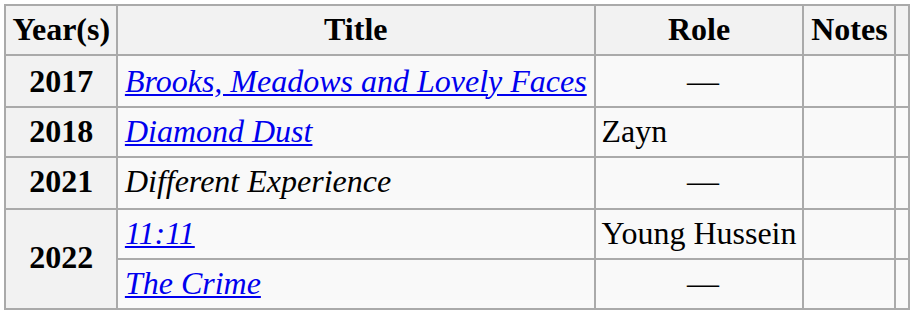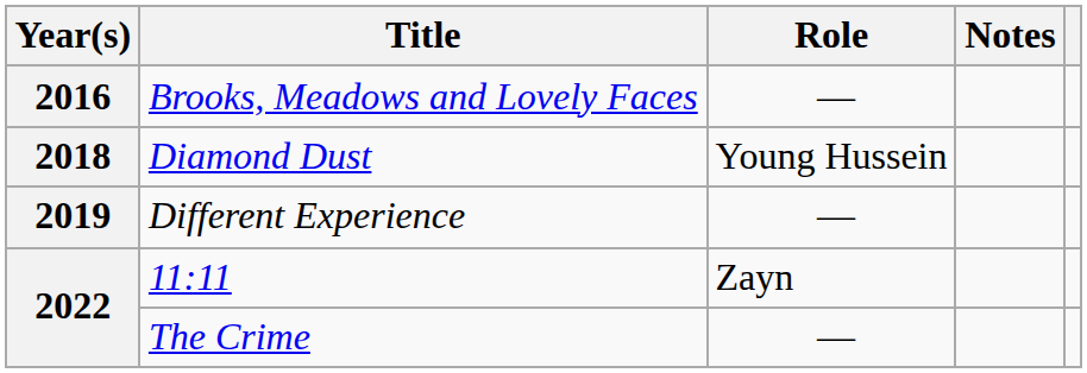 <table class="wikitable plainrowheaders sortable"  style=font-size:100%>
 <tr>
 <th scope="col">Year(s)</th>
 <th scope="col">Title</th>
 <th scope="col" class="unsortable">Role</th>
 <th scope="col" class="unsortable">Notes</th>
 <th scope="col" class="unsortable"></th>
 </tr>
 <tr>
-<th scope="row">2017</th>
+<th scope="row">2016</th>
 <td><em><a href='#'>Brooks, Meadows and Lovely Faces</a></em></td>
 <td align="center"> —</td>
 <td></td>
 <td style="text-align:center;"></td>
 </tr>
 <tr>
 <th scope="row">2018</th>
 <td><em><a href='#'>Diamond Dust</a></em></td>
-<td>Zayn</td>
+<td>Young Hussein</td>
 <td></td>
 <td style="text-align:center;"></td>
 </tr>
 <tr>
-<th scope="row">2021</th>
+<th scope="row">2019</th>
 <td><em>Different Experience</em></td>
 <td align="center"> —</td>
 <td></td>
 <td style="text-align:center;"></td>
 </tr>
 <tr>
 <th scope="row" rowspan="2">2022</th>
 <td><em><a href='#'>11:11</a></em></td>
-<td>Young Hussein</td>
+<td>Zayn</td>
 <td></td>
 <td style="text-align:center;"></td>
 </tr>
 <tr>
 <td><em><a href='#'>The Crime</a></em></td>
 <td align="center"> —</td>
 <td></td>
 <td style="text-align:center;"></td>
 </tr>
 </table>
